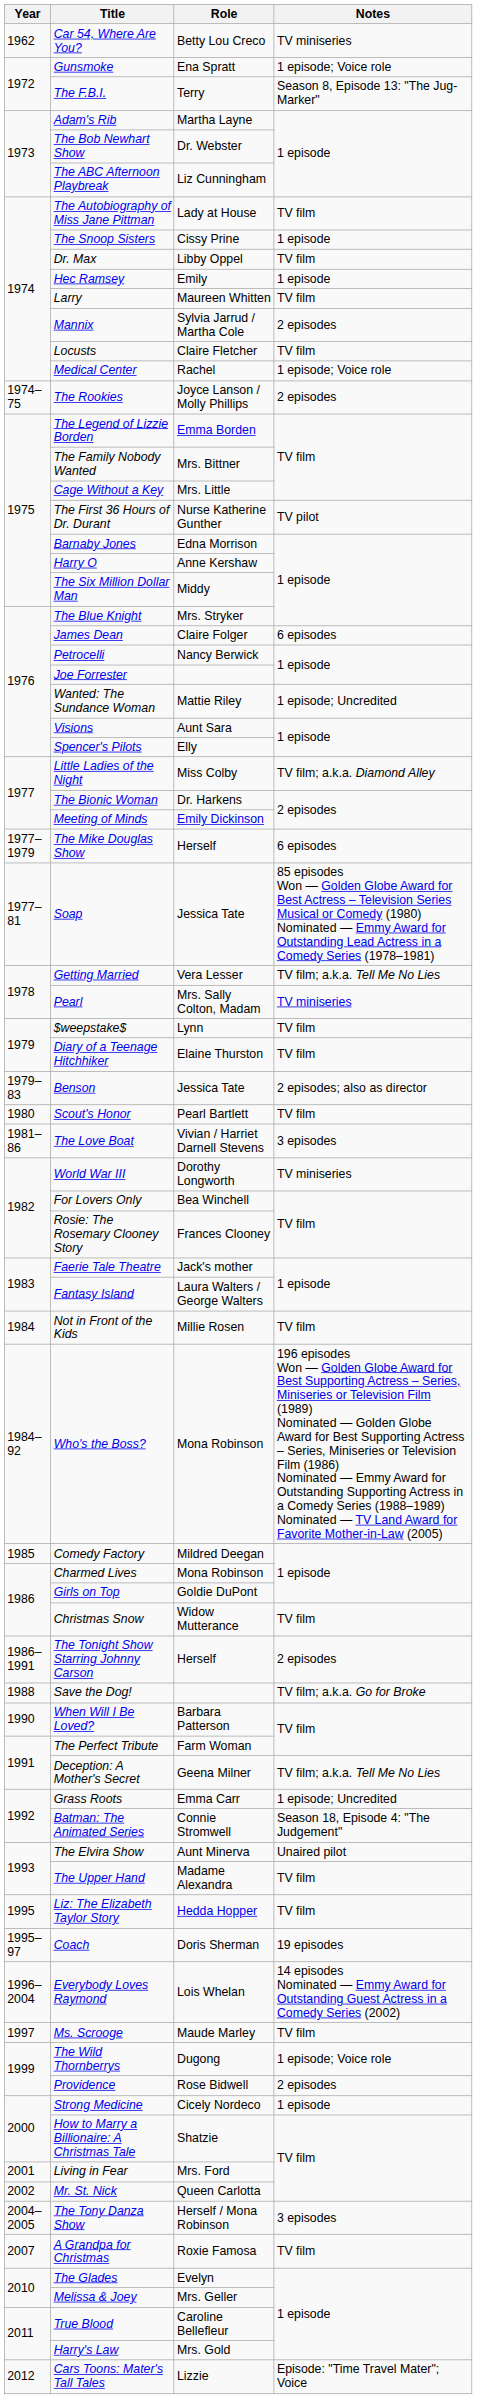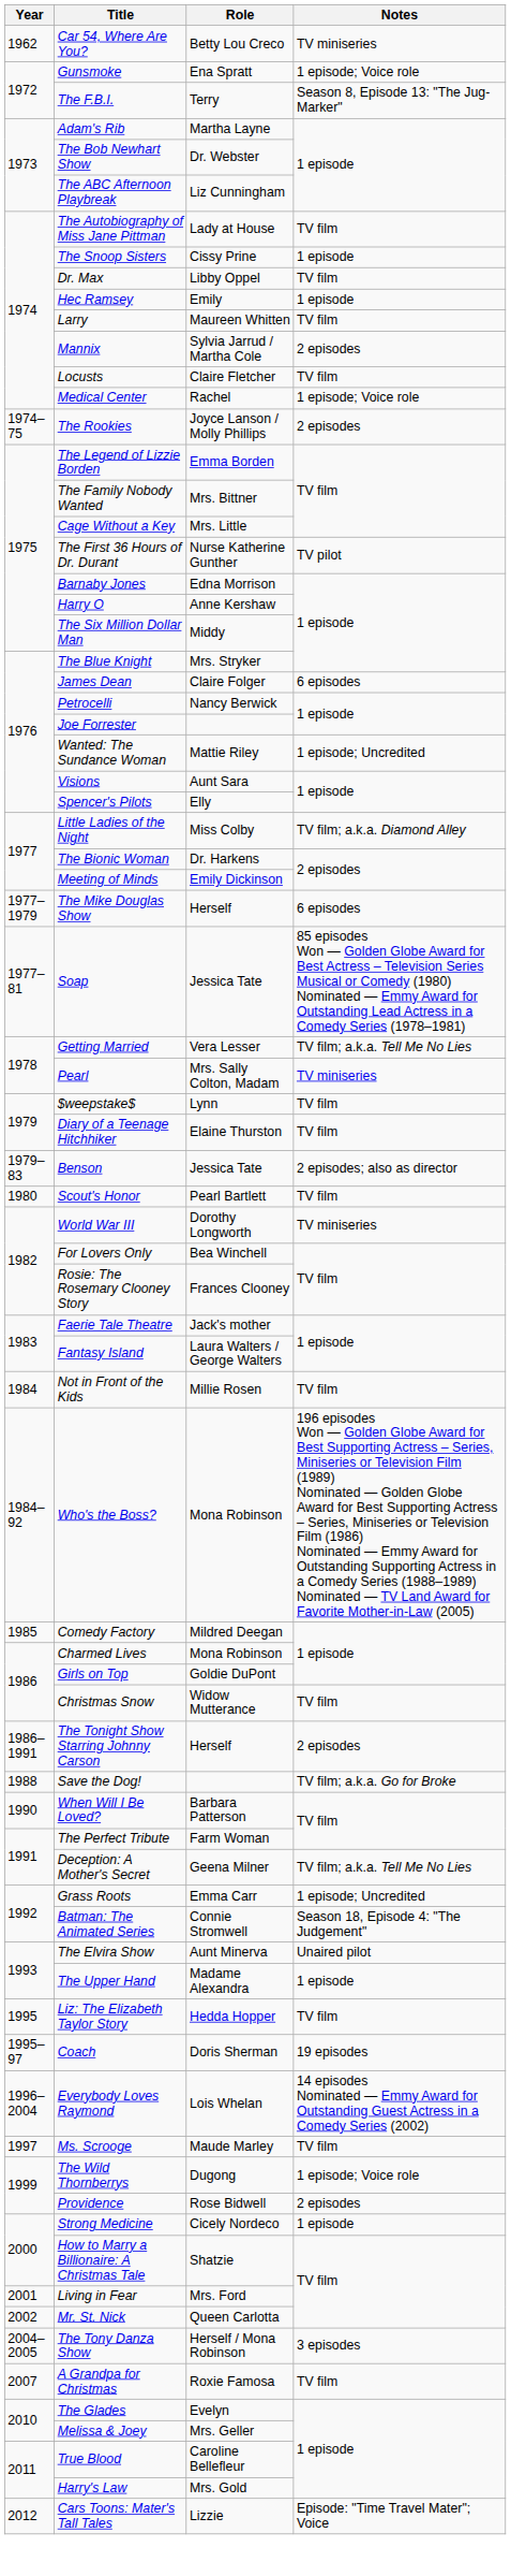 <table class="wikitable sortable">
 <tr>
 <th>Year</th>
 <th>Title</th>
 <th>Role</th>
 <th class="unsortable">Notes</th>
 </tr>
 <tr>
 <td>1962</td>
 <td><em><a href='#'>Car 54, Where Are You?</a></em></td>
 <td>Betty Lou Creco</td>
 <td>TV miniseries</td>
 </tr>
 <tr>
 <td rowspan="2">1972</td>
 <td><em><a href='#'>Gunsmoke</a></em></td>
 <td>Ena Spratt</td>
 <td>1 episode; Voice role</td>
 </tr>
 <tr>
 <td><em><a href='#'>The F.B.I.</a></em></td>
 <td>Terry</td>
 <td>Season 8, Episode 13: "The Jug-Marker"</td>
 </tr>
 <tr>
 <td rowspan="3">1973</td>
 <td><em><a href='#'>Adam's Rib</a></em></td>
 <td>Martha Layne</td>
 <td rowspan="3">1 episode</td>
 </tr>
 <tr>
 <td><em><a href='#'>The Bob Newhart Show</a></em></td>
 <td>Dr. Webster</td>
 </tr>
 <tr>
 <td><em><a href='#'>The ABC Afternoon Playbreak</a></em></td>
 <td>Liz Cunningham</td>
 </tr>
 <tr>
 <td rowspan="8">1974</td>
 <td><em><a href='#'>The Autobiography of Miss Jane Pittman</a></em></td>
 <td>Lady at House</td>
 <td>TV film</td>
 </tr>
 <tr>
 <td><em><a href='#'>The Snoop Sisters</a></em></td>
 <td>Cissy Prine</td>
 <td>1 episode</td>
 </tr>
 <tr>
 <td><em>Dr. Max</em></td>
 <td>Libby Oppel</td>
 <td>TV film</td>
 </tr>
 <tr>
 <td><em><a href='#'>Hec Ramsey</a></em></td>
 <td>Emily</td>
 <td>1 episode</td>
 </tr>
 <tr>
 <td><em>Larry</em></td>
 <td>Maureen Whitten</td>
 <td>TV film</td>
 </tr>
 <tr>
 <td><em><a href='#'>Mannix</a></em></td>
 <td>Sylvia Jarrud / Martha Cole</td>
 <td>2 episodes</td>
 </tr>
 <tr>
 <td><em>Locusts</em></td>
 <td>Claire Fletcher</td>
 <td>TV film</td>
 </tr>
 <tr>
 <td><em><a href='#'>Medical Center</a></em></td>
 <td>Rachel</td>
 <td>1 episode; Voice role</td>
 </tr>
 <tr>
 <td>1974–75</td>
 <td><em><a href='#'>The Rookies</a></em></td>
 <td>Joyce Lanson / Molly Phillips</td>
 <td>2 episodes</td>
 </tr>
 <tr>
 <td rowspan="7">1975</td>
 <td><em><a href='#'>The Legend of Lizzie Borden</a></em></td>
 <td><a href='#'>Emma Borden</a></td>
 <td rowspan="3">TV film</td>
 </tr>
 <tr>
 <td><em>The Family Nobody Wanted</em></td>
 <td>Mrs. Bittner</td>
 </tr>
 <tr>
 <td><em><a href='#'>Cage Without a Key</a></em></td>
 <td>Mrs. Little</td>
 </tr>
 <tr>
 <td><em>The First 36 Hours of Dr. Durant</em></td>
 <td>Nurse Katherine Gunther</td>
 <td>TV pilot</td>
 </tr>
 <tr>
 <td><em><a href='#'>Barnaby Jones</a></em></td>
 <td>Edna Morrison</td>
 <td rowspan="4">1 episode</td>
 </tr>
 <tr>
 <td><em><a href='#'>Harry O</a></em></td>
 <td>Anne Kershaw</td>
 </tr>
 <tr>
 <td><em><a href='#'>The Six Million Dollar Man</a></em></td>
 <td>Middy</td>
 </tr>
 <tr>
 <td rowspan="7">1976</td>
 <td><em><a href='#'>The Blue Knight</a></em></td>
 <td>Mrs. Stryker</td>
 </tr>
 <tr>
 <td><em><a href='#'>James Dean</a></em></td>
 <td>Claire Folger</td>
 <td>6 episodes</td>
 </tr>
 <tr>
 <td><em><a href='#'>Petrocelli</a></em></td>
 <td>Nancy Berwick</td>
 <td rowspan="2">1 episode</td>
 </tr>
 <tr>
 <td><em><a href='#'>Joe Forrester</a></em></td>
 <td></td>
 </tr>
 <tr>
 <td><em>Wanted: The Sundance Woman</em></td>
 <td>Mattie Riley</td>
 <td>1 episode; Uncredited</td>
 </tr>
 <tr>
 <td><em><a href='#'>Visions</a></em></td>
 <td>Aunt Sara</td>
 <td rowspan="2">1 episode</td>
 </tr>
 <tr>
 <td><em><a href='#'>Spencer's Pilots</a></em></td>
 <td>Elly</td>
 </tr>
 <tr>
 <td rowspan="3">1977</td>
 <td><em><a href='#'>Little Ladies of the Night</a></em></td>
 <td>Miss Colby</td>
 <td>TV film; a.k.a. <em>Diamond Alley</em></td>
 </tr>
 <tr>
 <td><em><a href='#'>The Bionic Woman</a></em></td>
 <td>Dr. Harkens</td>
 <td rowspan="2">2 episodes</td>
 </tr>
 <tr>
 <td><em><a href='#'>Meeting of Minds</a></em></td>
 <td><a href='#'>Emily Dickinson</a></td>
 </tr>
 <tr>
 <td>1977–1979</td>
 <td><em><a href='#'>The Mike Douglas Show</a></em></td>
 <td>Herself</td>
 <td>6 episodes</td>
 </tr>
 <tr>
 <td>1977–81</td>
 <td><em><a href='#'>Soap</a></em></td>
 <td>Jessica Tate</td>
 <td>85 episodes<br>Won — <a href='#'>Golden Globe Award for Best Actress – Television Series Musical or Comedy</a> (1980)<br>Nominated — <a href='#'>Emmy Award for Outstanding Lead Actress in a Comedy Series</a> (1978–1981)</td>
 </tr>
 <tr>
 <td rowspan="2">1978</td>
 <td><em><a href='#'>Getting Married</a></em></td>
 <td>Vera Lesser</td>
 <td>TV film; a.k.a. <em>Tell Me No Lies</em></td>
 </tr>
 <tr>
 <td><em><a href='#'>Pearl</a></em></td>
 <td>Mrs. Sally Colton, Madam</td>
 <td><a href='#'>TV miniseries</a></td>
 </tr>
 <tr>
 <td rowspan="2">1979</td>
 <td><em>$weepstake$</em></td>
 <td>Lynn</td>
 <td>TV film</td>
 </tr>
 <tr>
 <td><em><a href='#'>Diary of a Teenage Hitchhiker</a></em></td>
 <td>Elaine Thurston</td>
 <td>TV film</td>
 </tr>
 <tr>
 <td>1979–83</td>
 <td><em><a href='#'>Benson</a></em></td>
 <td>Jessica Tate</td>
 <td>2 episodes; also as director</td>
 </tr>
 <tr>
 <td>1980</td>
 <td><em><a href='#'>Scout's Honor</a></em></td>
 <td>Pearl Bartlett</td>
 <td>TV film</td>
 </tr>
 <tr>
-<td>1981–86</td>
-<td><em><a href='#'>The Love Boat</a></em></td>
-<td>Vivian / Harriet Darnell Stevens</td>
-<td>3 episodes</td>
-</tr>
-<tr>
 <td rowspan="3">1982</td>
 <td><em><a href='#'>World War III</a></em></td>
 <td>Dorothy Longworth</td>
 <td>TV miniseries</td>
 </tr>
 <tr>
 <td><em>For Lovers Only</em></td>
 <td>Bea Winchell</td>
 <td rowspan="2">TV film</td>
 </tr>
 <tr>
 <td><em>Rosie: The Rosemary Clooney Story</em></td>
 <td>Frances Clooney</td>
 </tr>
 <tr>
 <td rowspan="2">1983</td>
 <td><em><a href='#'>Faerie Tale Theatre</a></em></td>
 <td>Jack's mother</td>
 <td rowspan="2">1 episode</td>
 </tr>
 <tr>
 <td><em><a href='#'>Fantasy Island</a></em></td>
 <td>Laura Walters / George Walters</td>
 </tr>
 <tr>
 <td>1984</td>
 <td><em>Not in Front of the Kids</em></td>
 <td>Millie Rosen</td>
 <td>TV film</td>
 </tr>
 <tr>
 <td>1984–92</td>
 <td><em><a href='#'>Who's the Boss?</a></em></td>
 <td>Mona Robinson</td>
 <td>196 episodes<br>Won — <a href='#'>Golden Globe Award for Best Supporting Actress – Series, Miniseries or Television Film</a> (1989)<br>Nominated — Golden Globe Award for Best Supporting Actress – Series, Miniseries or Television Film (1986)<br>Nominated — Emmy Award for Outstanding Supporting Actress in a Comedy Series (1988–1989)<br>Nominated — <a href='#'>TV Land Award for Favorite Mother-in-Law</a> (2005)</td>
 </tr>
 <tr>
 <td>1985</td>
 <td><em>Comedy Factory</em></td>
 <td>Mildred Deegan</td>
 <td rowspan="3">1 episode</td>
 </tr>
 <tr>
 <td rowspan="3">1986</td>
 <td><em>Charmed Lives</em></td>
 <td>Mona Robinson</td>
 </tr>
 <tr>
 <td><em><a href='#'>Girls on Top</a></em></td>
 <td>Goldie DuPont</td>
 </tr>
 <tr>
 <td><em>Christmas Snow</em></td>
 <td>Widow Mutterance</td>
 <td>TV film</td>
 </tr>
 <tr>
 <td>1986–1991</td>
 <td><em><a href='#'>The Tonight Show Starring Johnny Carson</a></em></td>
 <td>Herself</td>
 <td>2 episodes</td>
 </tr>
 <tr>
 <td>1988</td>
 <td><em>Save the Dog!</em></td>
 <td></td>
 <td>TV film; a.k.a. <em>Go for Broke</em></td>
 </tr>
 <tr>
 <td>1990</td>
 <td><em><a href='#'>When Will I Be Loved?</a></em></td>
 <td>Barbara Patterson</td>
 <td rowspan="2">TV film</td>
 </tr>
 <tr>
 <td rowspan="2">1991</td>
 <td><em>The Perfect Tribute</em></td>
 <td>Farm Woman</td>
 </tr>
 <tr>
 <td><em>Deception: A Mother's Secret</em></td>
 <td>Geena Milner</td>
 <td>TV film; a.k.a. <em>Tell Me No Lies</em></td>
 </tr>
 <tr>
 <td rowspan="2">1992</td>
 <td><em>Grass Roots</em></td>
 <td>Emma Carr</td>
 <td>1 episode; Uncredited</td>
 </tr>
 <tr>
 <td><em><a href='#'>Batman: The Animated Series</a></em></td>
 <td>Connie Stromwell</td>
 <td>Season 18, Episode 4: "The Judgement"</td>
 </tr>
 <tr>
 <td rowspan="2">1993</td>
 <td><em>The Elvira Show</em></td>
 <td>Aunt Minerva</td>
 <td>Unaired pilot</td>
 </tr>
 <tr>
 <td><em><a href='#'>The Upper Hand</a></em></td>
 <td>Madame Alexandra</td>
-<td>TV film</td>
+<td>1 episode</td>
 </tr>
 <tr>
 <td>1995</td>
 <td><em><a href='#'>Liz: The Elizabeth Taylor Story</a></em></td>
 <td><a href='#'>Hedda Hopper</a></td>
 <td>TV film</td>
 </tr>
 <tr>
 <td>1995–97</td>
 <td><em><a href='#'>Coach</a></em></td>
 <td>Doris Sherman</td>
 <td>19 episodes</td>
 </tr>
 <tr>
 <td>1996–2004</td>
 <td><em><a href='#'>Everybody Loves Raymond</a></em></td>
 <td>Lois Whelan</td>
 <td>14 episodes<br>Nominated — <a href='#'>Emmy Award for Outstanding Guest Actress in a Comedy Series</a> (2002)</td>
 </tr>
 <tr>
 <td>1997</td>
 <td><em><a href='#'>Ms. Scrooge</a></em></td>
 <td>Maude Marley</td>
 <td>TV film</td>
 </tr>
 <tr>
 <td rowspan="2">1999</td>
 <td><em><a href='#'>The Wild Thornberrys</a></em></td>
 <td>Dugong</td>
 <td>1 episode; Voice role</td>
 </tr>
 <tr>
 <td><em><a href='#'>Providence</a></em></td>
 <td>Rose Bidwell</td>
 <td>2 episodes</td>
 </tr>
 <tr>
 <td rowspan="2">2000</td>
 <td><em><a href='#'>Strong Medicine</a></em></td>
 <td>Cicely Nordeco</td>
 <td>1 episode</td>
 </tr>
 <tr>
 <td><em><a href='#'>How to Marry a Billionaire: A Christmas Tale</a></em></td>
 <td>Shatzie</td>
 <td rowspan="3">TV film</td>
 </tr>
 <tr>
 <td>2001</td>
 <td><em>Living in Fear</em></td>
 <td>Mrs. Ford</td>
 </tr>
 <tr>
 <td>2002</td>
 <td><em><a href='#'>Mr. St. Nick</a></em></td>
 <td>Queen Carlotta</td>
 </tr>
 <tr>
 <td>2004–2005</td>
 <td><em><a href='#'>The Tony Danza Show</a></em></td>
 <td>Herself / Mona Robinson</td>
 <td>3 episodes</td>
 </tr>
 <tr>
 <td>2007</td>
 <td><em><a href='#'>A Grandpa for Christmas</a></em></td>
 <td>Roxie Famosa</td>
 <td>TV film</td>
 </tr>
 <tr>
 <td rowspan="2">2010</td>
 <td><em><a href='#'>The Glades</a></em></td>
 <td>Evelyn</td>
 <td rowspan="4">1 episode</td>
 </tr>
 <tr>
 <td><em><a href='#'>Melissa & Joey</a></em></td>
 <td>Mrs. Geller</td>
 </tr>
 <tr>
 <td rowspan="2">2011</td>
 <td><em><a href='#'>True Blood</a></em></td>
 <td>Caroline Bellefleur</td>
 </tr>
 <tr>
 <td><em><a href='#'>Harry's Law</a></em></td>
 <td>Mrs. Gold</td>
 </tr>
 <tr>
 <td>2012</td>
 <td><em><a href='#'>Cars Toons: Mater's Tall Tales</a></em></td>
 <td>Lizzie</td>
 <td>Episode: "Time Travel Mater"; Voice</td>
 </tr>
 </table>
